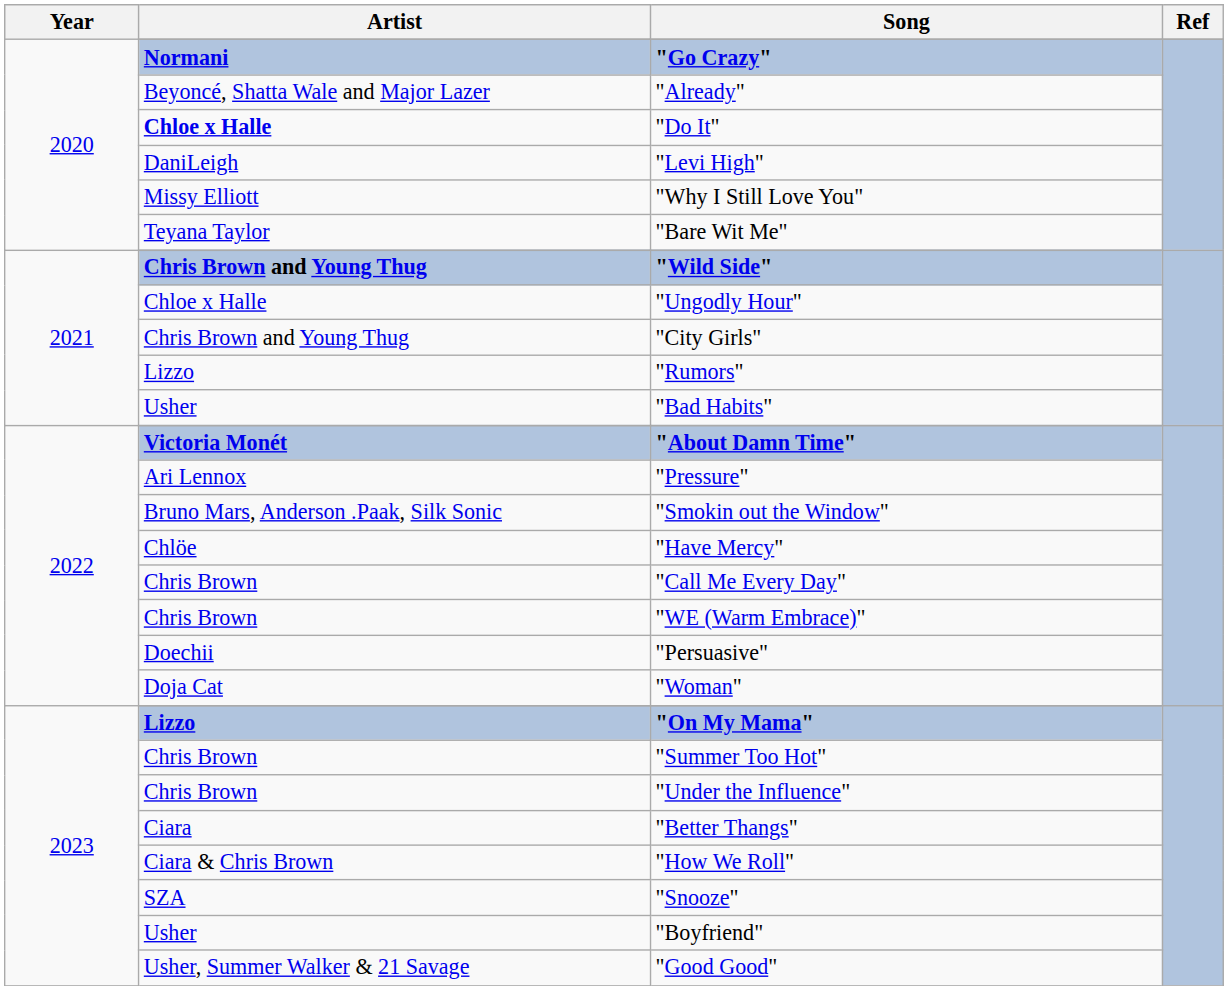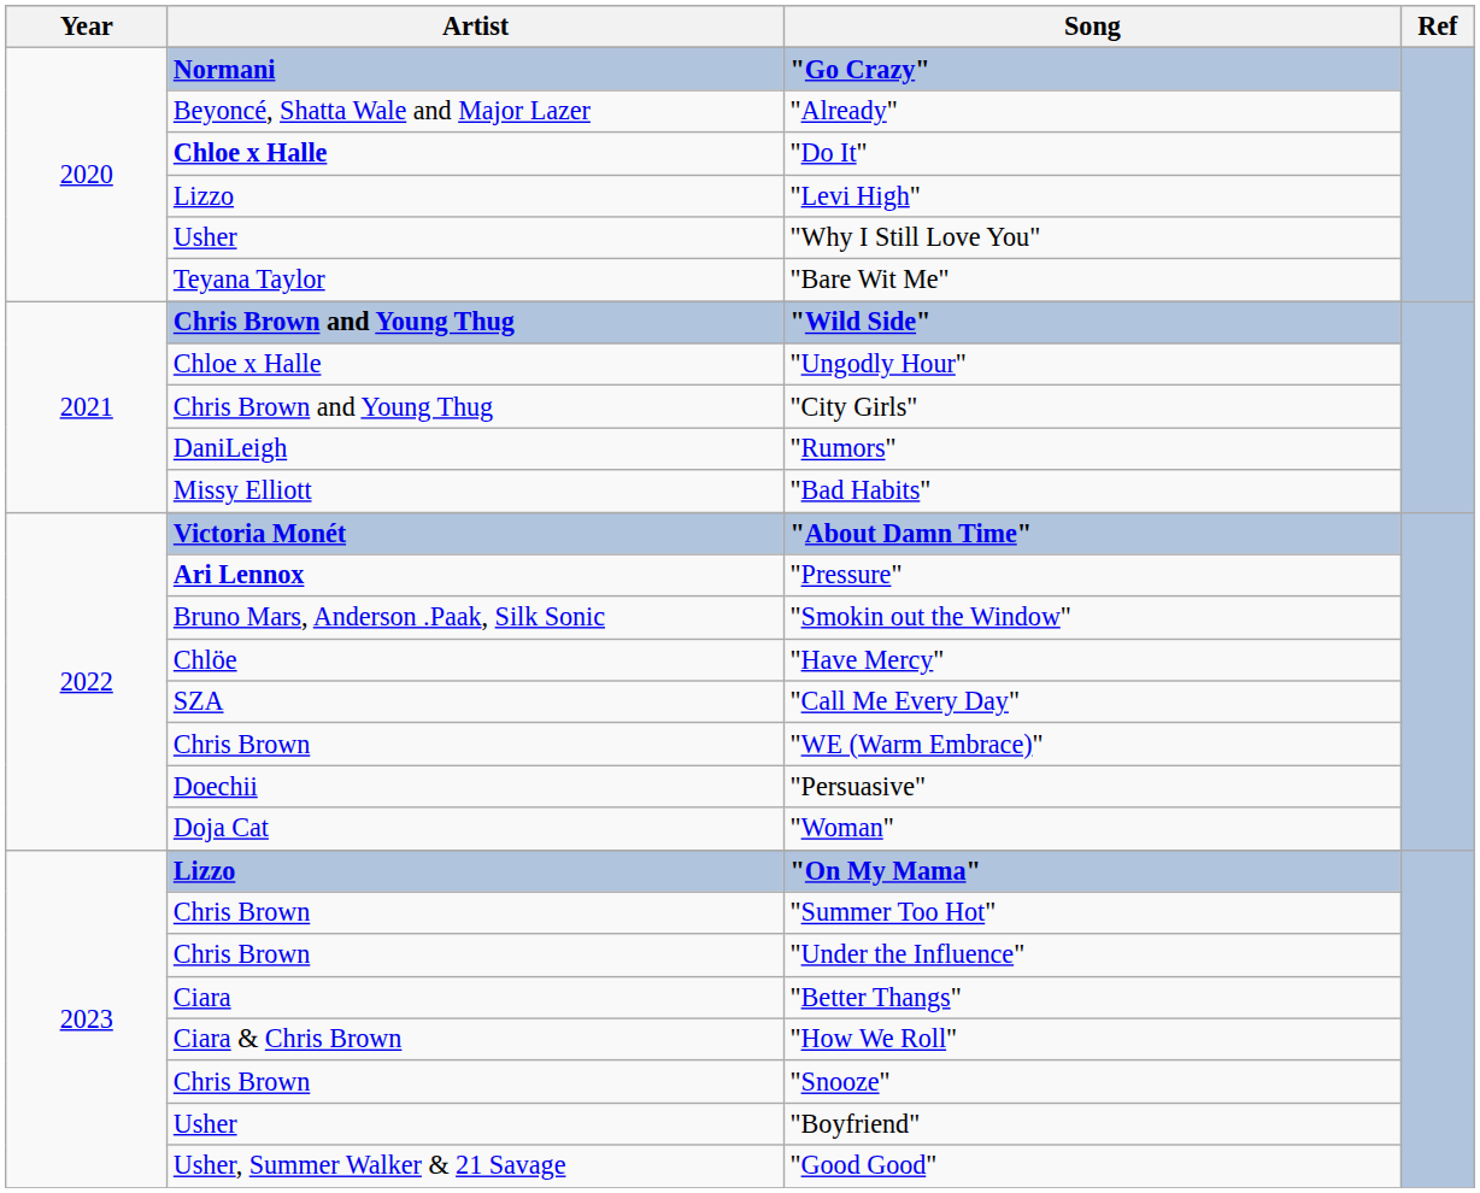 <table class="wikitable" style="width:100%;">
 <tr style="background:#bebebe;">
 <th style="width:11%;">Year</th>
 <th style="width:42%;">Artist</th>
 <th style="width:42%;">Song</th>
 <th style="width:5%;">Ref</th>
 </tr>
 <tr>
 <td rowspan="7" align="center"><a href='#'>2020</a></td>
 </tr>
 <tr style="background:#B0C4DE">
 <td><strong><a href='#'>Normani</a> </strong></td>
 <td><strong>"<a href='#'>Go Crazy</a>"</strong></td>
 <td rowspan="7" align="center"></td>
 </tr>
 <tr>
 <td><a href='#'>Beyoncé</a>, <a href='#'>Shatta Wale</a> and <a href='#'>Major Lazer</a></td>
 <td>"<a href='#'>Already</a>"</td>
 </tr>
 <tr>
 <td><strong><a href='#'>Chloe x Halle</a></strong></td>
 <td>"<a href='#'>Do It</a>"</td>
 </tr>
 <tr>
-<td><a href='#'>DaniLeigh</a> </td>
+<td><a href='#'>Lizzo</a> </td>
 <td>"<a href='#'>Levi High</a>"</td>
 </tr>
 <tr>
-<td><a href='#'>Missy Elliott</a></td>
+<td><a href='#'>Usher</a></td>
 <td>"Why I Still Love You"</td>
 </tr>
 <tr>
 <td><a href='#'>Teyana Taylor</a></td>
 <td>"Bare Wit Me"</td>
 </tr>
 <tr>
 <td rowspan="6" align="center"><a href='#'>2021</a></td>
 </tr>
 <tr style="background:#B0C4DE">
 <td><strong><a href='#'>Chris Brown</a> and <a href='#'>Young Thug</a></strong></td>
 <td><strong>"<a href='#'>Wild Side</a>"</strong></td>
 <td rowspan="6" align="center"></td>
 </tr>
 <tr>
 <td><a href='#'>Chloe x Halle</a></td>
 <td>"<a href='#'>Ungodly Hour</a>"</td>
 </tr>
 <tr>
 <td><a href='#'>Chris Brown</a> and <a href='#'>Young Thug</a></td>
 <td>"City Girls"</td>
 </tr>
 <tr>
-<td><a href='#'>Lizzo</a> </td>
+<td><a href='#'>DaniLeigh</a> </td>
 <td>"<a href='#'>Rumors</a>"</td>
 </tr>
 <tr>
-<td><a href='#'>Usher</a></td>
+<td><a href='#'>Missy Elliott</a></td>
 <td>"<a href='#'>Bad Habits</a>"</td>
 </tr>
 <tr>
 <td rowspan="9" align="center"><a href='#'>2022</a></td>
 </tr>
 <tr style="background:#B0C4DE">
 <td><strong><a href='#'>Victoria Monét</a></strong></td>
 <td><strong>"<a href='#'>About Damn Time</a>"</strong></td>
 <td rowspan="9" align="center"></td>
 </tr>
 <tr>
-<td><a href='#'>Ari Lennox</a></td>
+<td><strong><a href='#'>Ari Lennox</a></strong></td>
 <td>"<a href='#'>Pressure</a>"</td>
 </tr>
 <tr>
 <td><a href='#'>Bruno Mars</a>, <a href='#'>Anderson .Paak</a>, <a href='#'>Silk Sonic</a></td>
 <td>"<a href='#'>Smokin out the Window</a>"</td>
 </tr>
 <tr>
 <td><a href='#'>Chlöe</a></td>
 <td>"<a href='#'>Have Mercy</a>"</td>
 </tr>
 <tr>
-<td><a href='#'>Chris Brown</a> </td>
+<td><a href='#'>SZA</a></td>
 <td>"<a href='#'>Call Me Every Day</a>"</td>
 </tr>
 <tr>
 <td><a href='#'>Chris Brown</a></td>
 <td>"<a href='#'>WE (Warm Embrace)</a>"</td>
 </tr>
 <tr>
 <td><a href='#'>Doechii</a></td>
 <td>"Persuasive"</td>
 </tr>
 <tr>
 <td><a href='#'>Doja Cat</a></td>
 <td>"<a href='#'>Woman</a>"</td>
 </tr>
 <tr>
 <td rowspan="9" align="center"><a href='#'>2023</a></td>
 </tr>
 <tr style="background:#B0C4DE">
 <td><strong><a href='#'>Lizzo</a></strong></td>
 <td><strong>"<a href='#'>On My Mama</a>"</strong></td>
 <td rowspan="9" align="center"></td>
 </tr>
 <tr>
 <td><a href='#'>Chris Brown</a></td>
 <td>"<a href='#'>Summer Too Hot</a>"</td>
 </tr>
 <tr>
 <td><a href='#'>Chris Brown</a></td>
 <td>"<a href='#'>Under the Influence</a>"</td>
 </tr>
 <tr>
 <td><a href='#'>Ciara</a> </td>
 <td>"<a href='#'>Better Thangs</a>"</td>
 </tr>
 <tr>
 <td><a href='#'>Ciara</a> & <a href='#'>Chris Brown</a></td>
 <td>"<a href='#'>How We Roll</a>"</td>
 </tr>
 <tr>
-<td><a href='#'>SZA</a></td>
+<td><a href='#'>Chris Brown</a> </td>
 <td>"<a href='#'>Snooze</a>"</td>
 </tr>
 <tr>
 <td><a href='#'>Usher</a></td>
 <td>"Boyfriend"</td>
 </tr>
 <tr>
 <td><a href='#'>Usher</a>, <a href='#'>Summer Walker</a> & <a href='#'>21 Savage</a></td>
 <td>"<a href='#'>Good Good</a>"</td>
 </tr>
 </table>
